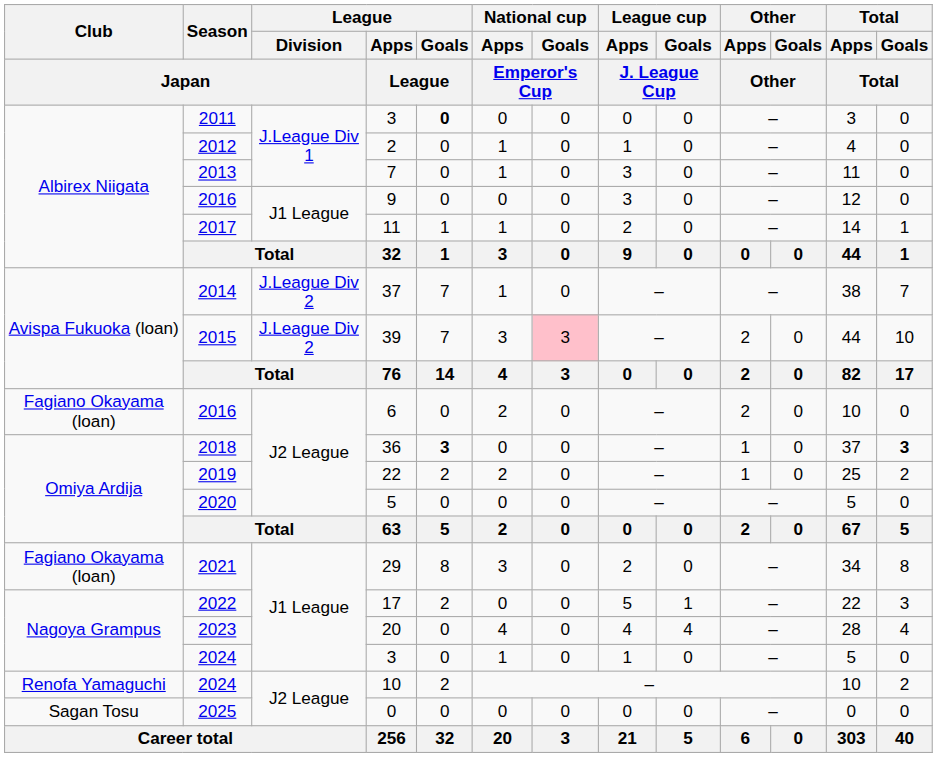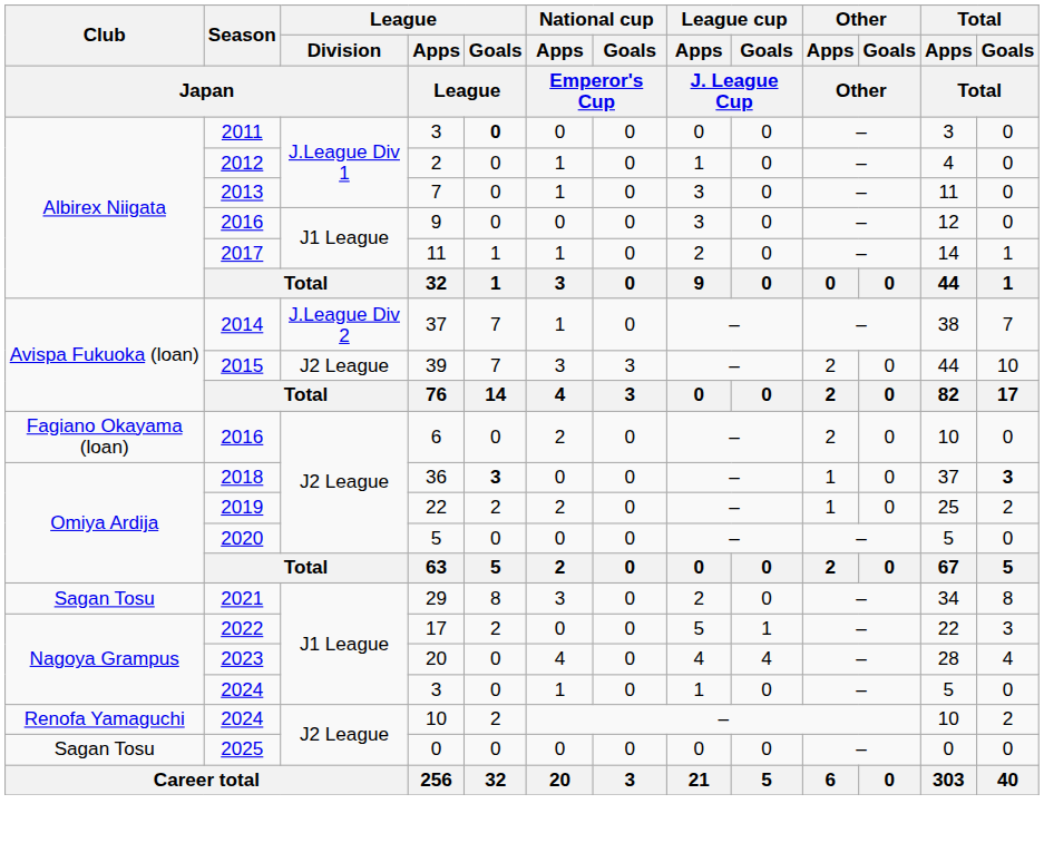 <table class="wikitable" style="text-align:center">
 <tr>
 <th rowspan=2>Club</th>
 <th rowspan=2>Season</th>
 <th colspan=3>League</th>
 <th colspan=2>National cup</th>
 <th colspan=2>League cup</th>
 <th colspan=2>Other</th>
 <th colspan=2>Total</th>
 </tr>
 <tr>
 <th>Division</th>
 <th>Apps</th>
 <th>Goals</th>
 <th>Apps</th>
 <th>Goals</th>
 <th>Apps</th>
 <th>Goals</th>
 <th>Apps</th>
 <th>Goals</th>
 <th>Apps</th>
 <th>Goals</th>
 </tr>
 <tr>
 <th colspan=3>Japan</th>
 <th colspan=2>League</th>
 <th colspan=2><a href='#'>Emperor's Cup</a></th>
 <th colspan=2><a href='#'>J. League Cup</a></th>
 <th colspan=2>Other</th>
 <th colspan=2>Total</th>
 </tr>
 <tr>
 <td rowspan="6"><a href='#'>Albirex Niigata</a></td>
 <td><a href='#'>2011</a></td>
 <td rowspan="3"><a href='#'>J.League Div 1</a></td>
 <td>3</td>
 <td><strong>0</strong></td>
 <td>0</td>
 <td>0</td>
 <td>0</td>
 <td>0</td>
 <td colspan="2">–</td>
 <td>3</td>
 <td>0</td>
 </tr>
 <tr>
 <td><a href='#'>2012</a></td>
 <td>2</td>
 <td>0</td>
 <td>1</td>
 <td>0</td>
 <td>1</td>
 <td>0</td>
 <td colspan="2">–</td>
 <td>4</td>
 <td>0</td>
 </tr>
 <tr>
 <td><a href='#'>2013</a></td>
 <td>7</td>
 <td>0</td>
 <td>1</td>
 <td>0</td>
 <td>3</td>
 <td>0</td>
 <td colspan="2">–</td>
 <td>11</td>
 <td>0</td>
 </tr>
 <tr>
 <td><a href='#'>2016</a></td>
 <td rowspan="2">J1 League</td>
 <td>9</td>
 <td>0</td>
 <td>0</td>
 <td>0</td>
 <td>3</td>
 <td>0</td>
 <td colspan="2">–</td>
 <td>12</td>
 <td>0</td>
 </tr>
 <tr>
 <td><a href='#'>2017</a></td>
 <td>11</td>
 <td>1</td>
 <td>1</td>
 <td>0</td>
 <td>2</td>
 <td>0</td>
 <td colspan="2">–</td>
 <td>14</td>
 <td>1</td>
 </tr>
 <tr>
 <th colspan="2">Total</th>
 <th>32</th>
 <th>1</th>
 <th>3</th>
 <th>0</th>
 <th>9</th>
 <th>0</th>
 <th>0</th>
 <th>0</th>
 <th>44</th>
 <th>1</th>
 </tr>
 <tr>
 <td rowspan="3"><a href='#'>Avispa Fukuoka</a> (loan)</td>
 <td><a href='#'>2014</a></td>
 <td><a href='#'>J.League Div 2</a></td>
 <td>37</td>
 <td>7</td>
 <td>1</td>
 <td>0</td>
 <td colspan="2">–</td>
 <td colspan="2">–</td>
 <td>38</td>
 <td>7</td>
 </tr>
 <tr>
 <td><a href='#'>2015</a></td>
-<td><a href='#'>J.League Div 2</a></td>
+<td>J2 League</td>
 <td>39</td>
 <td>7</td>
 <td>3</td>
-<td style="background: pink;">3</td>
+<td>3</td>
 <td colspan="2">–</td>
 <td>2</td>
 <td>0</td>
 <td>44</td>
 <td>10</td>
 </tr>
 <tr>
 <th colspan="2">Total</th>
 <th>76</th>
 <th>14</th>
 <th>4</th>
 <th>3</th>
 <th>0</th>
 <th>0</th>
 <th>2</th>
 <th>0</th>
 <th>82</th>
 <th>17</th>
 </tr>
 <tr>
 <td><a href='#'>Fagiano Okayama</a> (loan)</td>
 <td><a href='#'>2016</a></td>
 <td rowspan="4">J2 League</td>
 <td>6</td>
 <td>0</td>
 <td>2</td>
 <td>0</td>
 <td colspan="2">–</td>
 <td>2</td>
 <td>0</td>
 <td>10</td>
 <td>0</td>
 </tr>
 <tr>
 <td rowspan="4"><a href='#'>Omiya Ardija</a></td>
 <td><a href='#'>2018</a></td>
 <td>36</td>
 <td><strong>3</strong></td>
 <td>0</td>
 <td>0</td>
 <td colspan="2">–</td>
 <td>1</td>
 <td>0</td>
 <td>37</td>
 <td><strong>3</strong></td>
 </tr>
 <tr>
 <td><a href='#'>2019</a></td>
 <td>22</td>
 <td>2</td>
 <td>2</td>
 <td>0</td>
 <td colspan="2">–</td>
 <td>1</td>
 <td>0</td>
 <td>25</td>
 <td>2</td>
 </tr>
 <tr>
 <td><a href='#'>2020</a></td>
 <td>5</td>
 <td>0</td>
 <td>0</td>
 <td>0</td>
 <td colspan="2">–</td>
 <td colspan="2">–</td>
 <td>5</td>
 <td>0</td>
 </tr>
 <tr>
 <th colspan="2">Total</th>
 <th>63</th>
 <th>5</th>
 <th>2</th>
 <th>0</th>
 <th>0</th>
 <th>0</th>
 <th>2</th>
 <th>0</th>
 <th>67</th>
 <th>5</th>
 </tr>
 <tr>
-<td><a href='#'>Fagiano Okayama</a> (loan)</td>
+<td><a href='#'>Sagan Tosu</a></td>
 <td><a href='#'>2021</a></td>
 <td rowspan="4">J1 League</td>
 <td>29</td>
 <td>8</td>
 <td>3</td>
 <td>0</td>
 <td>2</td>
 <td>0</td>
 <td colspan="2">–</td>
 <td>34</td>
 <td>8</td>
 </tr>
 <tr>
 <td rowspan="3"><a href='#'>Nagoya Grampus</a></td>
 <td><a href='#'>2022</a></td>
 <td>17</td>
 <td>2</td>
 <td>0</td>
 <td>0</td>
 <td>5</td>
 <td>1</td>
 <td colspan="2">–</td>
 <td>22</td>
 <td>3</td>
 </tr>
 <tr>
 <td><a href='#'>2023</a></td>
 <td>20</td>
 <td>0</td>
 <td>4</td>
 <td>0</td>
 <td>4</td>
 <td>4</td>
 <td colspan="2">–</td>
 <td>28</td>
 <td>4</td>
 </tr>
 <tr>
 <td><a href='#'>2024</a></td>
 <td>3</td>
 <td>0</td>
 <td>1</td>
 <td>0</td>
 <td>1</td>
 <td>0</td>
 <td colspan="2">–</td>
 <td>5</td>
 <td>0</td>
 </tr>
 <tr>
 <td><a href='#'>Renofa Yamaguchi</a></td>
 <td><a href='#'>2024</a></td>
 <td rowspan="2">J2 League</td>
 <td>10</td>
 <td>2</td>
 <td colspan="6">–</td>
 <td>10</td>
 <td>2</td>
 </tr>
 <tr>
 <td>Sagan Tosu</td>
 <td><a href='#'>2025</a></td>
 <td>0</td>
 <td>0</td>
 <td>0</td>
 <td>0</td>
 <td>0</td>
 <td>0</td>
 <td colspan="2">–</td>
 <td>0</td>
 <td>0</td>
 </tr>
 <tr>
 <th colspan=3>Career total</th>
 <th>256</th>
 <th>32</th>
 <th>20</th>
 <th>3</th>
 <th>21</th>
 <th>5</th>
 <th>6</th>
 <th>0</th>
 <th>303</th>
 <th>40</th>
 </tr>
 </table>
